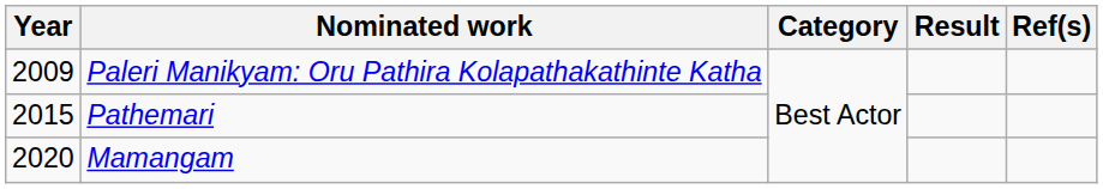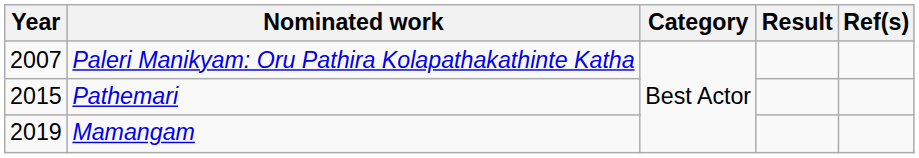 <table class="wikitable">
 <tr>
 <th>Year</th>
 <th>Nominated work</th>
 <th>Category</th>
 <th>Result</th>
 <th>Ref(s)</th>
 </tr>
 <tr>
-<td>2009</td>
+<td>2007</td>
 <td><a href='#'><em>Paleri Manikyam: Oru Pathira Kolapathakathinte Katha</em></a></td>
 <td rowspan="3">Best Actor</td>
 <td></td>
 <td></td>
 </tr>
 <tr>
 <td>2015</td>
 <td><em><a href='#'>Pathemari</a></em></td>
 <td></td>
 <td></td>
 </tr>
 <tr>
-<td>2020</td>
+<td>2019</td>
 <td><em><a href='#'>Mamangam</a></em></td>
 <td></td>
 <td></td>
 </tr>
 </table>
